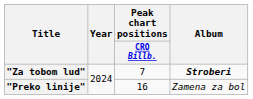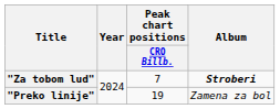 <table class="wikitable plainrowheaders" style="text-align:center;">
 <tr>
 <th scope="col" rowspan="2">Title</th>
 <th scope="col" rowspan="2">Year</th>
 <th scope="col" colspan="1">Peak chart positions</th>
 <th scope="col" rowspan="2">Album</th>
 </tr>
 <tr>
 <th style="width:2.5em; font-size:85%"><a href='#'>CRO<br><em>Billb.</em></a><br></th>
 </tr>
 <tr>
 <th scope="row">"Za tobom lud"</th>
 <td rowspan="2">2024</td>
 <td>7</td>
 <td><strong><em>Stroberi</em></strong></td>
 </tr>
 <tr>
 <th scope="row">"Preko linije"<br></th>
-<td>16</td>
+<td>19</td>
 <td><em>Zamena za bol</em></td>
 </tr>
 </table>
